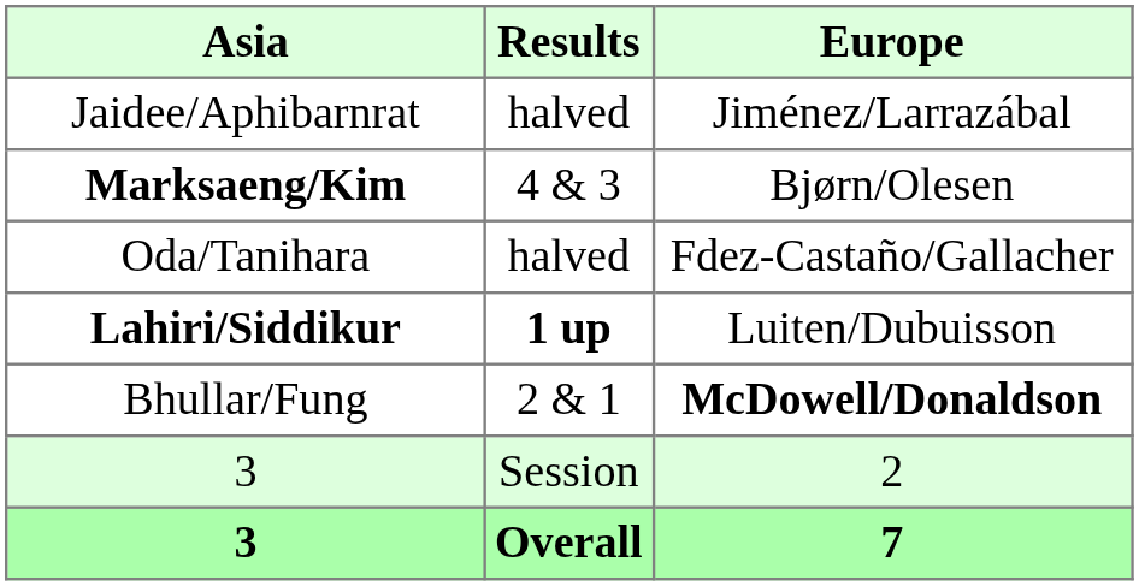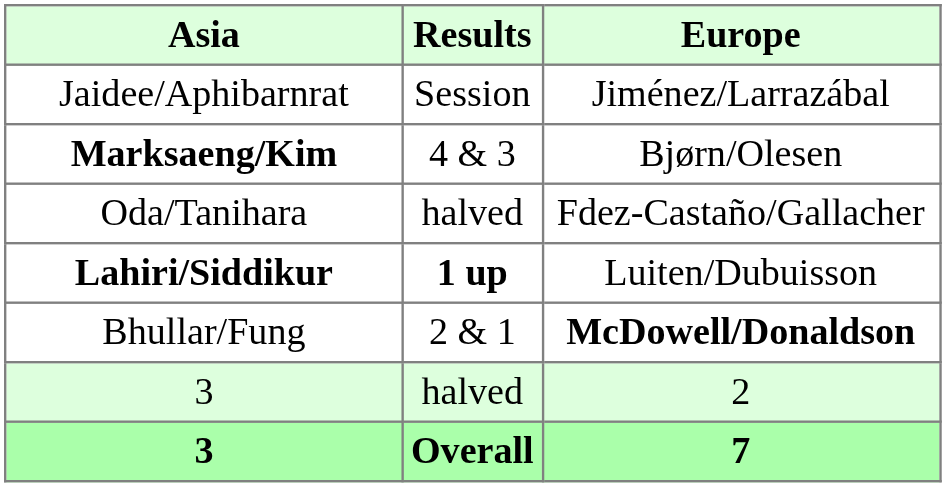 <table border="1" cellpadding="3" style="border-collapse:collapse; text-align:center;">
 <tr style="background:#ddffdd;">
 <th width=160>Asia</th>
 <th>Results</th>
 <th width=160>Europe</th>
 </tr>
 <tr>
 <td>Jaidee/Aphibarnrat</td>
-<td>halved</td>
+<td>Session</td>
 <td>Jiménez/Larrazábal</td>
 </tr>
 <tr>
 <td><strong>Marksaeng/Kim</strong></td>
 <td>4 & 3</td>
 <td>Bjørn/Olesen</td>
 </tr>
 <tr>
 <td>Oda/Tanihara</td>
 <td>halved</td>
 <td>Fdez-Castaño/Gallacher</td>
 </tr>
 <tr>
 <td><strong>Lahiri/Siddikur</strong></td>
 <td><strong>1 up</strong></td>
 <td>Luiten/Dubuisson</td>
 </tr>
 <tr>
 <td>Bhullar/Fung</td>
 <td>2 & 1</td>
 <td><strong>McDowell/Donaldson</strong></td>
 </tr>
 <tr style="background:#ddffdd;">
 <td>3</td>
-<td>Session</td>
+<td>halved</td>
 <td>2</td>
 </tr>
 <tr style="background:#aaffaa;">
 <th>3</th>
 <th>Overall</th>
 <th>7</th>
 </tr>
 </table>
